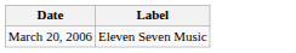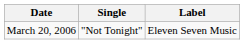 <table class="wikitable">
 <tr>
 <th>Date</th>
+<th>Single</th>
 <th>Label</th>
 </tr>
 <tr>
 <td>March 20, 2006</td>
+<td>"Not Tonight"</td>
 <td>Eleven Seven Music</td>
 </tr>
 </table>
